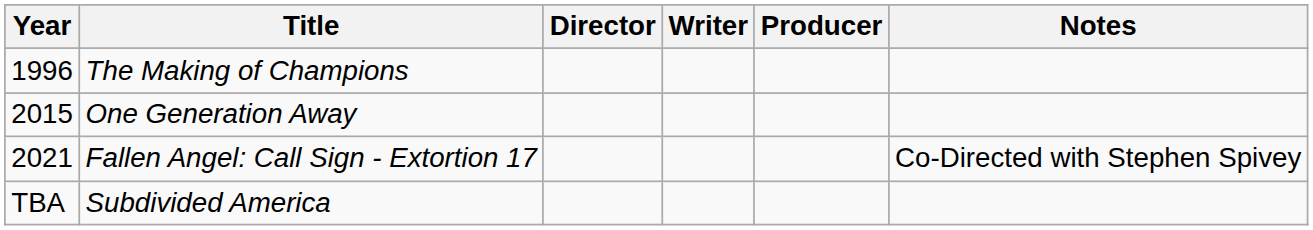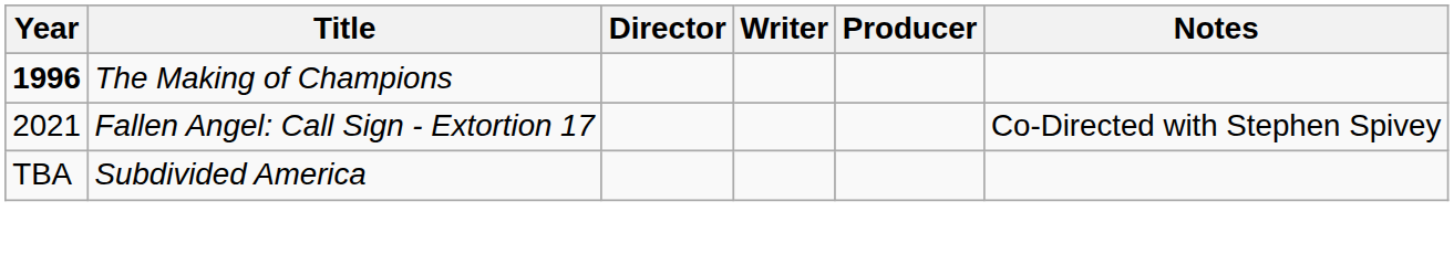 <table class="wikitable">
 <tr>
 <th>Year</th>
 <th>Title</th>
 <th>Director</th>
 <th>Writer</th>
 <th>Producer</th>
 <th>Notes</th>
 </tr>
 <tr>
-<td>1996</td>
+<td><strong>1996</strong></td>
 <td><em>The Making of Champions</em></td>
-<td></td>
-<td></td>
-<td></td>
-<td></td>
-</tr>
-<tr>
-<td>2015</td>
-<td><em>One Generation Away</em></td>
 <td></td>
 <td></td>
 <td></td>
 <td></td>
 </tr>
 <tr>
 <td>2021</td>
 <td><em>Fallen Angel: Call Sign - Extortion 17</em></td>
 <td></td>
 <td></td>
 <td></td>
 <td>Co-Directed with Stephen Spivey</td>
 </tr>
 <tr>
 <td>TBA</td>
 <td><em>Subdivided America</em></td>
 <td></td>
 <td></td>
 <td></td>
 <td></td>
 </tr>
 </table>
